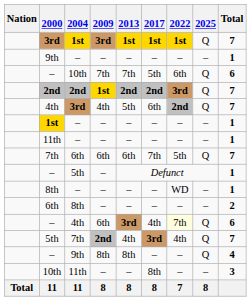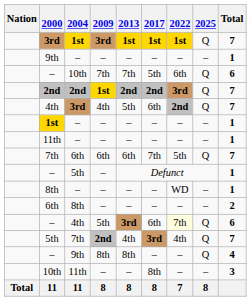 <table class="wikitable" style="text-align:center">
 <tr>
 <th>Nation</th>
 <th><br><a href='#'>2000</a></th>
 <th><br><a href='#'>2004</a></th>
 <th><br><a href='#'>2009</a></th>
 <th><br><a href='#'>2013</a></th>
 <th><br><a href='#'>2017</a></th>
 <th><br><a href='#'>2022</a></th>
 <th><br><a href='#'>2025</a></th>
 <th>Total</th>
 </tr>
 <tr>
 <td align=left></td>
 <td bgcolor=#cc9966><strong>3rd</strong></td>
 <td bgcolor=gold><strong>1st</strong></td>
 <td bgcolor=#cc9966><strong>3rd</strong></td>
 <td bgcolor=gold><strong>1st</strong></td>
 <td bgcolor=gold><strong>1st</strong></td>
 <td bgcolor=gold><strong>1st</strong></td>
 <td>Q</td>
 <td><strong>7</strong></td>
 </tr>
 <tr>
 <td align=left></td>
 <td>9th</td>
 <td>–</td>
 <td>–</td>
 <td>–</td>
 <td>–</td>
 <td>–</td>
 <td>–</td>
 <td><strong>1</strong></td>
 </tr>
 <tr>
 <td align=left></td>
 <td>–</td>
 <td>10th</td>
 <td>7th</td>
 <td>7th</td>
 <td>5th</td>
 <td>6th</td>
 <td>Q</td>
 <td><strong>6</strong></td>
 </tr>
 <tr>
 <td align=left></td>
 <td bgcolor=silver><strong>2nd</strong></td>
 <td bgcolor=silver><strong>2nd</strong></td>
 <td bgcolor=gold><strong>1st</strong></td>
 <td bgcolor=silver><strong>2nd</strong></td>
 <td bgcolor=silver><strong>2nd</strong></td>
 <td bgcolor=#cc9966><strong>3rd</strong></td>
 <td>Q</td>
 <td><strong>7</strong></td>
 </tr>
 <tr>
 <td align=left></td>
 <td>4th</td>
 <td bgcolor=#cc9966><strong>3rd</strong></td>
 <td>4th</td>
 <td>5th</td>
 <td>6th</td>
 <td bgcolor=silver><strong>2nd</strong></td>
 <td>Q</td>
 <td><strong>7</strong></td>
 </tr>
 <tr>
 <td align=left></td>
 <td bgcolor=gold><strong>1st</strong></td>
 <td>–</td>
 <td>–</td>
 <td>–</td>
 <td>–</td>
 <td>–</td>
 <td>–</td>
 <td><strong>1</strong></td>
 </tr>
 <tr>
 <td align=left></td>
 <td>11th</td>
 <td>–</td>
 <td>–</td>
 <td>–</td>
 <td>–</td>
 <td>–</td>
 <td>–</td>
 <td><strong>1</strong></td>
 </tr>
 <tr>
 <td align=left></td>
 <td>7th</td>
 <td>6th</td>
 <td>6th</td>
 <td>6th</td>
 <td>7th</td>
 <td>5th</td>
 <td>Q</td>
 <td><strong>7</strong></td>
 </tr>
 <tr>
 <td align=left></td>
 <td>–</td>
 <td>5th</td>
 <td>–</td>
 <td colspan=4><em>Defunct</em></td>
 <td><strong>1</strong></td>
 </tr>
 <tr>
 <td align=left></td>
 <td>8th</td>
 <td>–</td>
 <td>–</td>
 <td>–</td>
 <td>–</td>
 <td>WD</td>
 <td>–</td>
 <td><strong>1</strong></td>
 </tr>
 <tr>
 <td align=left></td>
 <td>6th</td>
 <td>8th</td>
 <td>–</td>
 <td>–</td>
 <td>–</td>
 <td>–</td>
 <td>–</td>
 <td><strong>2</strong></td>
 </tr>
 <tr>
 <td align=left></td>
 <td>–</td>
 <td>4th</td>
+<td>5th</td>
+<td bgcolor=#cc9966><strong>3rd</strong></td>
 <td>6th</td>
-<td bgcolor=#cc9966><strong>3rd</strong></td>
-<td>4th</td>
 <td style="background: lightyellow;">7th</td>
 <td>Q</td>
 <td><strong>6</strong></td>
 </tr>
 <tr>
 <td align=left></td>
 <td>5th</td>
 <td>7th</td>
 <td bgcolor=silver><strong>2nd</strong></td>
 <td>4th</td>
 <td bgcolor=#cc9966><strong>3rd</strong></td>
 <td>4th</td>
 <td>Q</td>
 <td><strong>7</strong></td>
 </tr>
 <tr>
 <td align=left></td>
 <td>–</td>
 <td>9th</td>
 <td>8th</td>
 <td>8th</td>
 <td>–</td>
 <td>–</td>
 <td>Q</td>
 <td><strong>4</strong></td>
 </tr>
 <tr>
 <td align=left></td>
 <td>10th</td>
 <td>11th</td>
 <td>–</td>
 <td>–</td>
 <td>8th</td>
 <td>–</td>
 <td>–</td>
 <td><strong>3</strong></td>
 </tr>
 <tr>
 <th>Total</th>
 <th>11</th>
 <th>11</th>
 <th>8</th>
 <th>8</th>
 <th>8</th>
 <th>7</th>
 <th>8</th>
 <th></th>
 </tr>
 </table>
